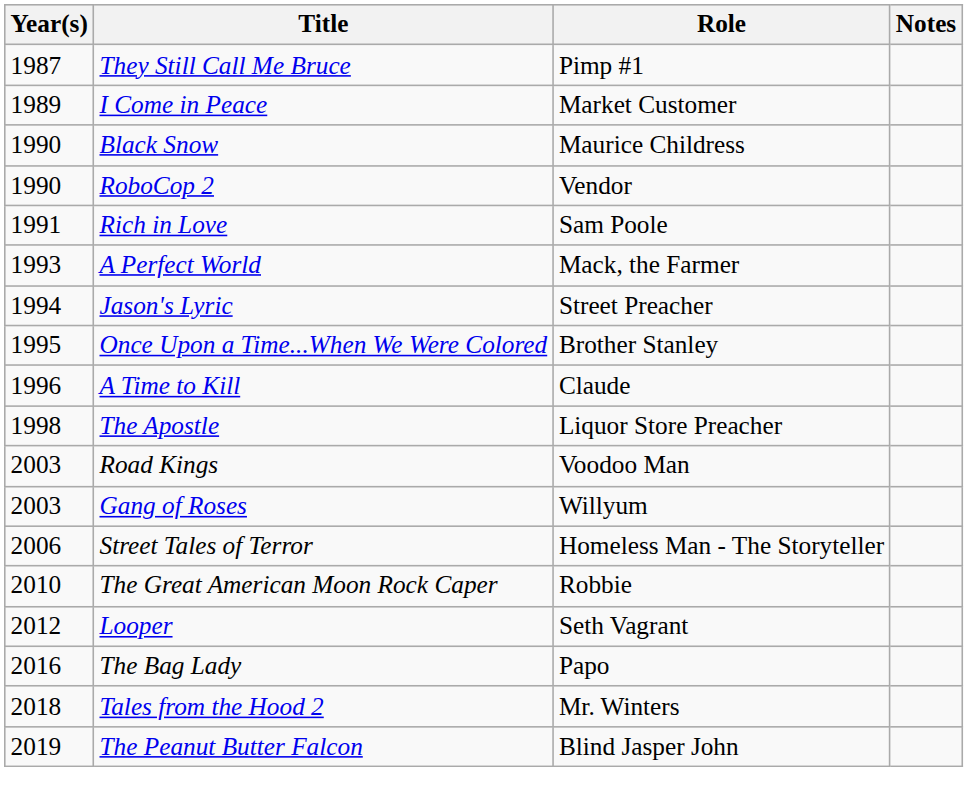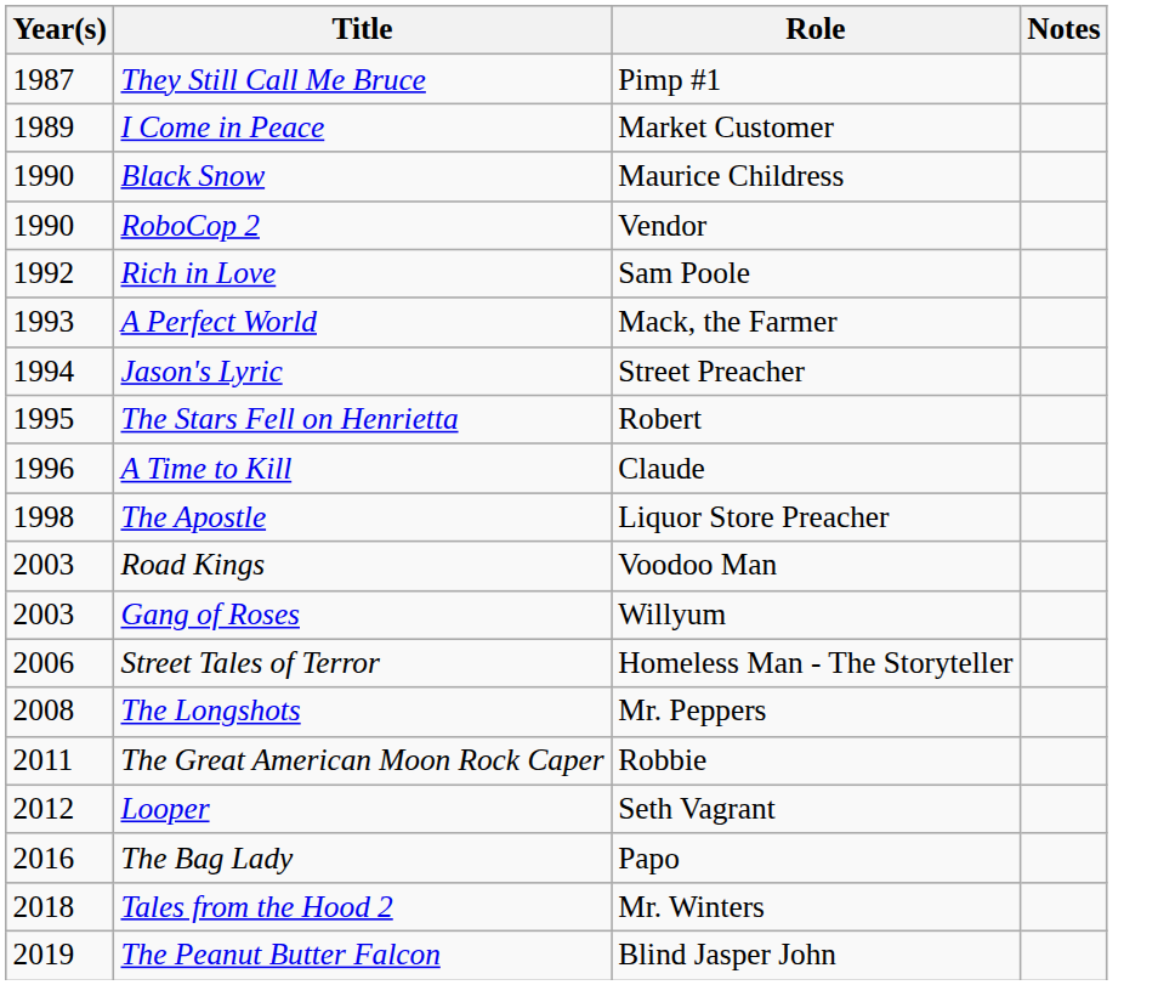 <table class="wikitable">
 <tr>
 <th>Year(s)</th>
 <th>Title</th>
 <th>Role</th>
 <th>Notes</th>
 </tr>
 <tr>
 <td>1987</td>
 <td><em><a href='#'>They Still Call Me Bruce</a></em></td>
 <td>Pimp #1</td>
 <td></td>
 </tr>
 <tr>
 <td>1989</td>
 <td><em><a href='#'>I Come in Peace</a></em></td>
 <td>Market Customer</td>
 <td></td>
 </tr>
 <tr>
 <td>1990</td>
 <td><em><a href='#'>Black Snow</a></em></td>
 <td>Maurice Childress</td>
 <td></td>
 </tr>
 <tr>
 <td>1990</td>
 <td><em><a href='#'>RoboCop 2</a></em></td>
 <td>Vendor</td>
 <td></td>
 </tr>
 <tr>
-<td>1991</td>
+<td>1992</td>
 <td><em><a href='#'>Rich in Love</a></em></td>
 <td>Sam Poole</td>
 <td></td>
 </tr>
 <tr>
 <td>1993</td>
 <td><em><a href='#'>A Perfect World</a></em></td>
 <td>Mack, the Farmer</td>
 <td></td>
 </tr>
 <tr>
 <td>1994</td>
 <td><em><a href='#'>Jason's Lyric</a></em></td>
 <td>Street Preacher</td>
 <td></td>
 </tr>
 <tr>
 <td>1995</td>
-<td><em><a href='#'>Once Upon a Time...When We Were Colored</a></em></td>
-<td>Brother Stanley</td>
+<td><em><a href='#'>The Stars Fell on Henrietta</a></em></td>
+<td>Robert</td>
 <td></td>
 </tr>
 <tr>
 <td>1996</td>
 <td><em><a href='#'>A Time to Kill</a></em></td>
 <td>Claude</td>
 <td></td>
 </tr>
 <tr>
 <td>1998</td>
 <td><em><a href='#'>The Apostle</a></em></td>
 <td>Liquor Store Preacher</td>
 <td></td>
 </tr>
 <tr>
 <td>2003</td>
 <td><em>Road Kings</em></td>
 <td>Voodoo Man</td>
 <td></td>
 </tr>
 <tr>
 <td>2003</td>
 <td><em><a href='#'>Gang of Roses</a></em></td>
 <td>Willyum</td>
 <td></td>
 </tr>
 <tr>
 <td>2006</td>
 <td><em>Street Tales of Terror</em></td>
 <td>Homeless Man - The Storyteller</td>
 <td></td>
 </tr>
 <tr>
-<td>2010</td>
+<td>2008</td>
+<td><em><a href='#'>The Longshots</a></em></td>
+<td>Mr. Peppers</td>
+<td></td>
+</tr>
+<tr>
+<td>2011</td>
 <td><em>The Great American Moon Rock Caper</em></td>
 <td>Robbie</td>
 <td></td>
 </tr>
 <tr>
 <td>2012</td>
 <td><em><a href='#'>Looper</a></em></td>
 <td>Seth Vagrant</td>
 <td></td>
 </tr>
 <tr>
 <td>2016</td>
 <td><em>The Bag Lady</em></td>
 <td>Papo</td>
 <td></td>
 </tr>
 <tr>
 <td>2018</td>
 <td><em><a href='#'>Tales from the Hood 2</a></em></td>
 <td>Mr. Winters</td>
 <td></td>
 </tr>
 <tr>
 <td>2019</td>
 <td><em><a href='#'>The Peanut Butter Falcon</a></em></td>
 <td>Blind Jasper John</td>
 <td></td>
 </tr>
 </table>
